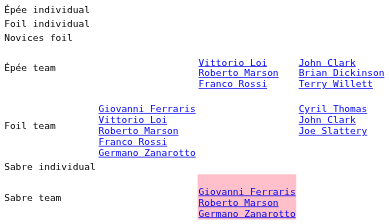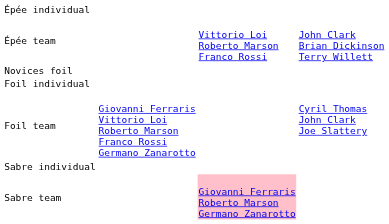 <table>
 <tr>
 <td>Épée individual<br></td>
+<td></td>
+<td></td>
+<td></td>
+</tr>
+<tr>
+<td>Épée team<br></td>
+<td valign=top></td>
+<td valign=top> <br> <a href='#'>Vittorio Loi</a> <br> <a href='#'>Roberto Marson</a> <br> <a href='#'>Franco Rossi</a></td>
+<td valign=top> <br> <a href='#'>John Clark</a> <br> <a href='#'>Brian Dickinson</a> <br> <a href='#'>Terry Willett</a></td>
+</tr>
+<tr>
+<td>Novices foil<br></td>
 <td></td>
 <td></td>
 <td></td>
 </tr>
 <tr>
 <td>Foil individual<br></td>
 <td></td>
 <td></td>
 <td></td>
-</tr>
-<tr>
-<td>Novices foil<br></td>
-<td></td>
-<td></td>
-<td></td>
-</tr>
-<tr>
-<td>Épée team<br></td>
-<td valign=top></td>
-<td valign=top> <br> <a href='#'>Vittorio Loi</a> <br> <a href='#'>Roberto Marson</a> <br> <a href='#'>Franco Rossi</a></td>
-<td valign=top> <br> <a href='#'>John Clark</a> <br> <a href='#'>Brian Dickinson</a> <br> <a href='#'>Terry Willett</a></td>
 </tr>
 <tr>
 <td>Foil team<br></td>
 <td valign=top> <br> <a href='#'>Giovanni Ferraris</a> <br> <a href='#'>Vittorio Loi</a> <br> <a href='#'>Roberto Marson</a> <br> <a href='#'>Franco Rossi</a> <br> <a href='#'>Germano Zanarotto</a></td>
 <td valign=top></td>
 <td valign=top> <br> <a href='#'>Cyril Thomas</a> <br> <a href='#'>John Clark</a> <br> <a href='#'>Joe Slattery</a></td>
 </tr>
 <tr>
 <td>Sabre individual<br></td>
 <td></td>
 <td></td>
 <td></td>
 </tr>
 <tr>
 <td>Sabre team<br></td>
 <td valign=top></td>
 <td valign=top style="background: pink;"> <br> <a href='#'>Giovanni Ferraris</a> <br> <a href='#'>Roberto Marson</a> <br> <a href='#'>Germano Zanarotto</a></td>
 <td valign=top></td>
 </tr>
 </table>
